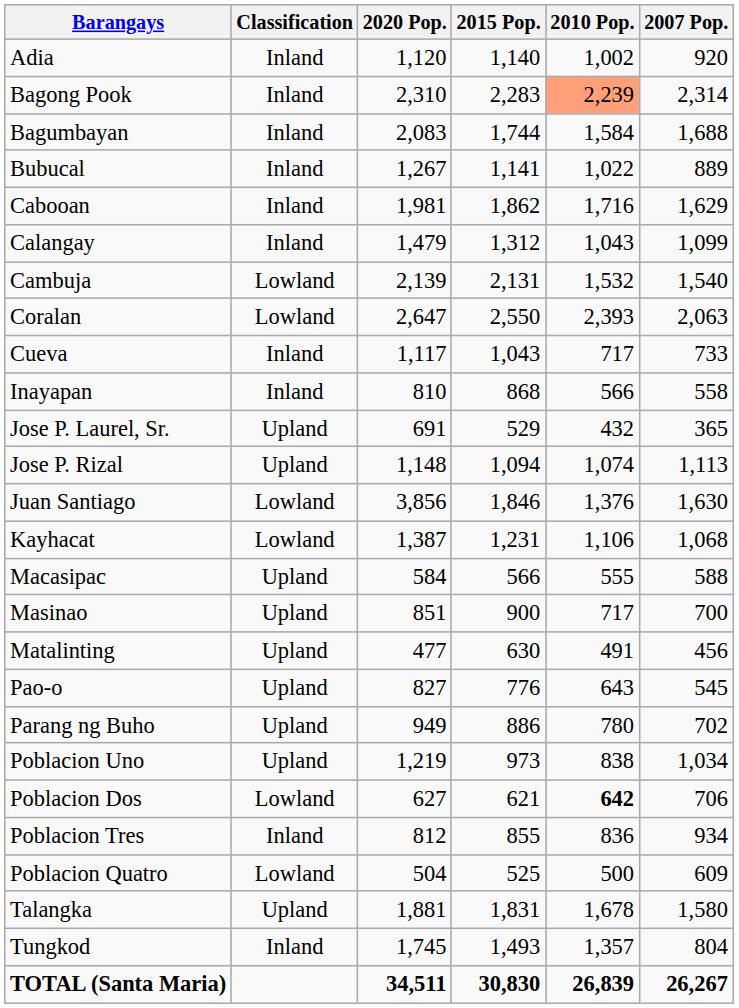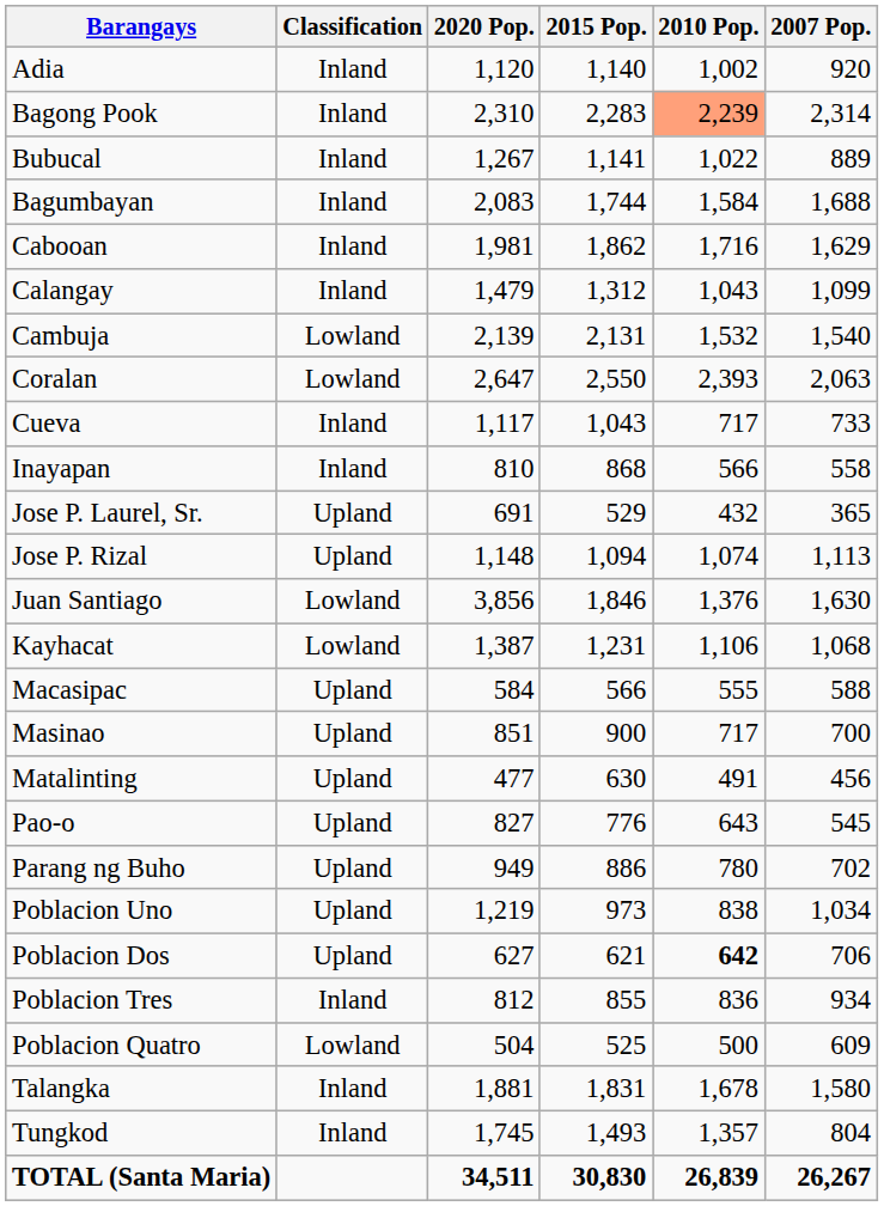 <table class="wikitable sortable" style="text-align:left; font-size:90%">
 <tr style="font-size:90%;">
 <th><a href='#'>Barangays</a></th>
 <th>Classification</th>
 <th>2020 Pop.</th>
 <th>2015 Pop.</th>
 <th>2010 Pop.</th>
 <th>2007 Pop.</th>
 </tr>
 <tr>
 <td>Adia</td>
 <td align=center>Inland</td>
 <td align=right>1,120</td>
 <td align=right>1,140</td>
 <td align=right>1,002</td>
 <td align=right>920</td>
 </tr>
 <tr>
 <td>Bagong Pook</td>
 <td align=center>Inland</td>
 <td align=right>2,310</td>
 <td align=right>2,283</td>
 <td align=right style="background: lightsalmon;">2,239</td>
 <td align=right>2,314</td>
 </tr>
 <tr>
+<td>Bubucal</td>
+<td align=center>Inland</td>
+<td align=right>1,267</td>
+<td align=right>1,141</td>
+<td align=right>1,022</td>
+<td align=right>889</td>
+</tr>
+<tr>
 <td>Bagumbayan</td>
 <td align=center>Inland</td>
 <td align=right>2,083</td>
 <td align=right>1,744</td>
 <td align=right>1,584</td>
 <td align=right>1,688</td>
-</tr>
-<tr>
-<td>Bubucal</td>
-<td align=center>Inland</td>
-<td align=right>1,267</td>
-<td align=right>1,141</td>
-<td align=right>1,022</td>
-<td align=right>889</td>
 </tr>
 <tr>
 <td>Cabooan</td>
 <td align=center>Inland</td>
 <td align=right>1,981</td>
 <td align=right>1,862</td>
 <td align=right>1,716</td>
 <td align=right>1,629</td>
 </tr>
 <tr>
 <td>Calangay</td>
 <td align=center>Inland</td>
 <td align=right>1,479</td>
 <td align=right>1,312</td>
 <td align=right>1,043</td>
 <td align=right>1,099</td>
 </tr>
 <tr>
 <td>Cambuja</td>
 <td align=center>Lowland</td>
 <td align=right>2,139</td>
 <td align=right>2,131</td>
 <td align=right>1,532</td>
 <td align=right>1,540</td>
 </tr>
 <tr>
 <td>Coralan</td>
 <td align=center>Lowland</td>
 <td align=right>2,647</td>
 <td align=right>2,550</td>
 <td align=right>2,393</td>
 <td align=right>2,063</td>
 </tr>
 <tr>
 <td>Cueva</td>
 <td align=center>Inland</td>
 <td align=right>1,117</td>
 <td align=right>1,043</td>
 <td align=right>717</td>
 <td align=right>733</td>
 </tr>
 <tr>
 <td>Inayapan</td>
 <td align=center>Inland</td>
 <td align=right>810</td>
 <td align=right>868</td>
 <td align=right>566</td>
 <td align=right>558</td>
 </tr>
 <tr>
 <td>Jose P. Laurel, Sr.</td>
 <td align=center>Upland</td>
 <td align=right>691</td>
 <td align=right>529</td>
 <td align=right>432</td>
 <td align=right>365</td>
 </tr>
 <tr>
 <td>Jose P. Rizal</td>
 <td align=center>Upland</td>
 <td align=right>1,148</td>
 <td align=right>1,094</td>
 <td align=right>1,074</td>
 <td align=right>1,113</td>
 </tr>
 <tr>
 <td>Juan Santiago</td>
 <td align=center>Lowland</td>
 <td align=right>3,856</td>
 <td align=right>1,846</td>
 <td align=right>1,376</td>
 <td align=right>1,630</td>
 </tr>
 <tr>
 <td>Kayhacat</td>
 <td align=center>Lowland</td>
 <td align=right>1,387</td>
 <td align=right>1,231</td>
 <td align=right>1,106</td>
 <td align=right>1,068</td>
 </tr>
 <tr>
 <td>Macasipac</td>
 <td align=center>Upland</td>
 <td align=right>584</td>
 <td align=right>566</td>
 <td align=right>555</td>
 <td align=right>588</td>
 </tr>
 <tr>
 <td>Masinao</td>
 <td align=center>Upland</td>
 <td align=right>851</td>
 <td align=right>900</td>
 <td align=right>717</td>
 <td align=right>700</td>
 </tr>
 <tr>
 <td>Matalinting</td>
 <td align=center>Upland</td>
 <td align=right>477</td>
 <td align=right>630</td>
 <td align=right>491</td>
 <td align=right>456</td>
 </tr>
 <tr>
 <td>Pao-o</td>
 <td align=center>Upland</td>
 <td align=right>827</td>
 <td align=right>776</td>
 <td align=right>643</td>
 <td align=right>545</td>
 </tr>
 <tr>
 <td>Parang ng Buho</td>
 <td align=center>Upland</td>
 <td align=right>949</td>
 <td align=right>886</td>
 <td align=right>780</td>
 <td align=right>702</td>
 </tr>
 <tr>
 <td>Poblacion Uno</td>
 <td align=center>Upland</td>
 <td align=right>1,219</td>
 <td align=right>973</td>
 <td align=right>838</td>
 <td align=right>1,034</td>
 </tr>
 <tr>
 <td>Poblacion Dos</td>
-<td align=center>Lowland</td>
+<td align=center>Upland</td>
 <td align=right>627</td>
 <td align=right>621</td>
 <td align=right><strong>642</strong></td>
 <td align=right>706</td>
 </tr>
 <tr>
 <td>Poblacion Tres</td>
 <td align=center>Inland</td>
 <td align=right>812</td>
 <td align=right>855</td>
 <td align=right>836</td>
 <td align=right>934</td>
 </tr>
 <tr>
 <td>Poblacion Quatro</td>
 <td align=center>Lowland</td>
 <td align=right>504</td>
 <td align=right>525</td>
 <td align=right>500</td>
 <td align=right>609</td>
 </tr>
 <tr>
 <td>Talangka</td>
-<td align=center>Upland</td>
+<td align=center>Inland</td>
 <td align=right>1,881</td>
 <td align=right>1,831</td>
 <td align=right>1,678</td>
 <td align=right>1,580</td>
 </tr>
 <tr>
 <td>Tungkod</td>
 <td align=center>Inland</td>
 <td align=right>1,745</td>
 <td align=right>1,493</td>
 <td align=right>1,357</td>
 <td align=right>804</td>
 </tr>
 <tr>
 <td><strong>TOTAL (Santa Maria)</strong></td>
 <td align=center></td>
 <td align=right><strong>34,511</strong></td>
 <td align=right><strong>30,830</strong></td>
 <td align=right><strong>26,839</strong></td>
 <td align=right><strong>26,267</strong></td>
 </tr>
 </table>
